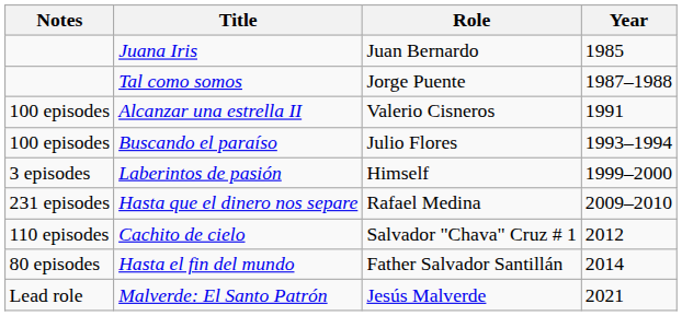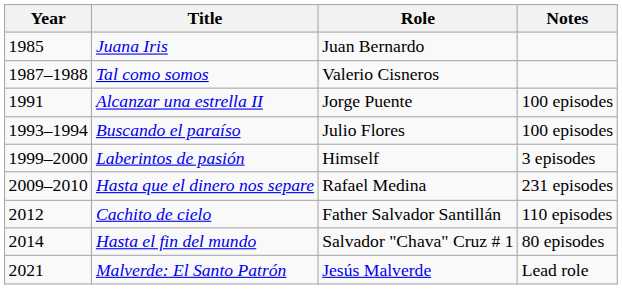 <table class="wikitable sortable">
 <tr>
-<th>Notes</th>
+<th>Year</th>
 <th>Title</th>
 <th>Role</th>
-<th>Year</th>
+<th>Notes</th>
 </tr>
 <tr>
-<td></td>
+<td>1985</td>
 <td><em><a href='#'>Juana Iris</a></em></td>
 <td>Juan Bernardo</td>
-<td>1985</td>
+<td></td>
 </tr>
 <tr>
+<td>1987–1988</td>
+<td><em><a href='#'>Tal como somos</a></em></td>
+<td>Valerio Cisneros</td>
 <td></td>
-<td><em><a href='#'>Tal como somos</a></em></td>
-<td>Jorge Puente</td>
-<td>1987–1988</td>
 </tr>
 <tr>
+<td>1991</td>
+<td><em><a href='#'>Alcanzar una estrella II</a></em></td>
+<td>Jorge Puente</td>
 <td>100 episodes</td>
-<td><em><a href='#'>Alcanzar una estrella II</a></em></td>
-<td>Valerio Cisneros</td>
-<td>1991</td>
 </tr>
 <tr>
-<td>100 episodes</td>
+<td>1993–1994</td>
 <td><em><a href='#'>Buscando el paraíso</a></em></td>
 <td>Julio Flores</td>
-<td>1993–1994</td>
+<td>100 episodes</td>
 </tr>
 <tr>
-<td>3 episodes</td>
+<td>1999–2000</td>
 <td><em><a href='#'>Laberintos de pasión</a></em></td>
 <td>Himself</td>
-<td>1999–2000</td>
+<td>3 episodes</td>
 </tr>
 <tr>
-<td>231 episodes</td>
+<td>2009–2010</td>
 <td><em><a href='#'>Hasta que el dinero nos separe</a></em></td>
 <td>Rafael Medina</td>
-<td>2009–2010</td>
+<td>231 episodes</td>
 </tr>
 <tr>
+<td>2012</td>
+<td><em><a href='#'>Cachito de cielo</a></em></td>
+<td>Father Salvador Santillán</td>
 <td>110 episodes</td>
-<td><em><a href='#'>Cachito de cielo</a></em></td>
-<td>Salvador "Chava" Cruz # 1</td>
-<td>2012</td>
 </tr>
 <tr>
+<td>2014</td>
+<td><em><a href='#'>Hasta el fin del mundo</a></em></td>
+<td>Salvador "Chava" Cruz # 1</td>
 <td>80 episodes</td>
-<td><em><a href='#'>Hasta el fin del mundo</a></em></td>
-<td>Father Salvador Santillán</td>
-<td>2014</td>
 </tr>
 <tr>
-<td>Lead role</td>
+<td>2021</td>
 <td><em><a href='#'>Malverde: El Santo Patrón</a></em></td>
 <td><a href='#'>Jesús Malverde</a></td>
-<td>2021</td>
+<td>Lead role</td>
 </tr>
 </table>
